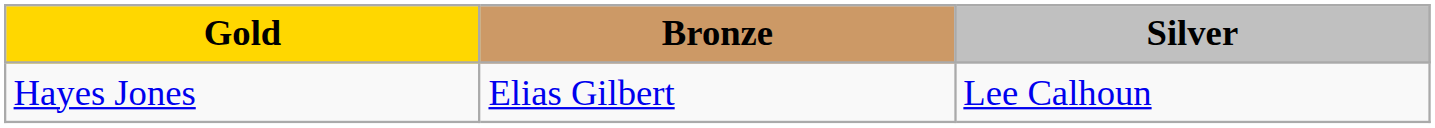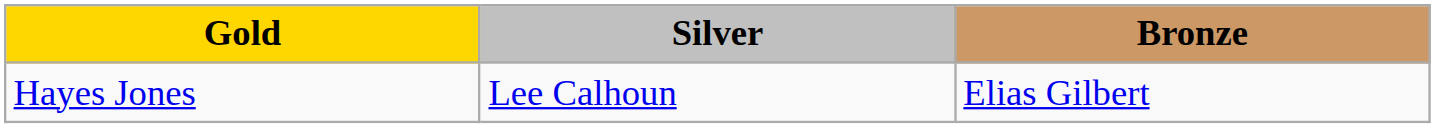 <table class="wikitable" style="text-align:left">
 <tr align="center">
 <td width=200 bgcolor=gold><strong>Gold</strong></td>
+<td width=200 bgcolor=silver><strong>Silver</strong></td>
 <td width=200 bgcolor=CC9966><strong>Bronze</strong></td>
-<td width=200 bgcolor=silver><strong>Silver</strong></td>
 </tr>
 <tr>
 <td><a href='#'>Hayes Jones</a><br><em></em></td>
+<td><a href='#'>Lee Calhoun</a><br><em></em></td>
 <td><a href='#'>Elias Gilbert</a><br><em></em></td>
-<td><a href='#'>Lee Calhoun</a><br><em></em></td>
 </tr>
 </table>
